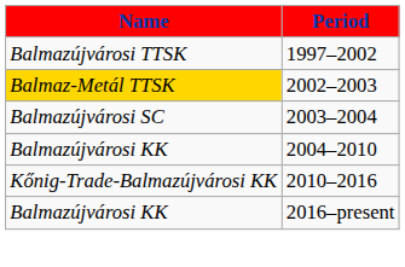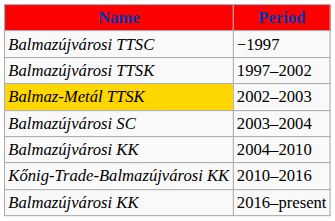 <table class="wikitable" style="text-align: left">
 <tr>
 <th style="color:#0038af; background:red">Name</th>
 <th style="color:#0038af; background:red">Period</th>
+</tr>
+<tr>
+<td align=left><em>Balmazújvárosi TTSC</em></td>
+<td>−1997</td>
 </tr>
 <tr>
 <td align=left><em>Balmazújvárosi TTSK</em></td>
 <td>1997–2002</td>
 </tr>
 <tr>
 <td align=left style="background: gold;"><em>Balmaz-Metál TTSK</em></td>
 <td>2002–2003</td>
 </tr>
 <tr>
 <td align=left><em>Balmazújvárosi SC</em></td>
 <td>2003–2004</td>
 </tr>
 <tr>
 <td align=left><em>Balmazújvárosi KK</em></td>
 <td>2004–2010</td>
 </tr>
 <tr>
 <td align=left><em>Kőnig-Trade-Balmazújvárosi KK</em></td>
 <td>2010–2016</td>
 </tr>
 <tr>
 <td align=left><em>Balmazújvárosi KK</em></td>
 <td>2016–present</td>
 </tr>
 </table>
